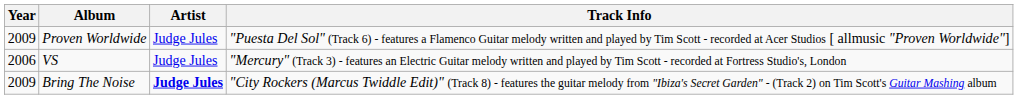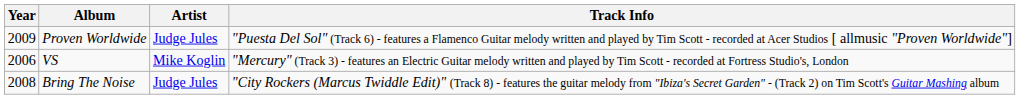 <table class="wikitable">
 <tr>
 <th>Year</th>
 <th>Album</th>
 <th>Artist</th>
 <th>Track Info</th>
 </tr>
 <tr>
 <td>2009</td>
 <td><em>Proven Worldwide</em></td>
 <td><a href='#'>Judge Jules</a></td>
 <td><em>"Puesta Del Sol"</em><small> (Track 6) - features a Flamenco Guitar melody written and played by Tim Scott - recorded at Acer Studios</small> [ allmusic  <em>"Proven Worldwide"</em>]</td>
 </tr>
 <tr>
 <td>2006</td>
 <td><em>VS</em></td>
-<td><a href='#'>Judge Jules</a></td>
+<td><a href='#'>Mike Koglin</a></td>
 <td><em>"Mercury"</em><small> (Track 3) - features an Electric Guitar melody written and played by Tim Scott - recorded at Fortress Studio's, London </small></td>
 </tr>
 <tr>
-<td>2009</td>
+<td>2008</td>
 <td><em>Bring The Noise</em></td>
-<td><strong><a href='#'>Judge Jules</a></strong></td>
+<td><a href='#'>Judge Jules</a></td>
 <td><em>"City Rockers (Marcus Twiddle Edit)"</em> <small> (Track 8) - features the guitar melody from <em>"Ibiza's Secret Garden"</em> - (Track 2) on Tim Scott's <em><a href='#'>Guitar Mashing</a></em> album</small></td>
 </tr>
 </table>
